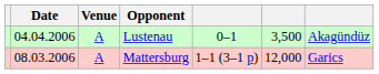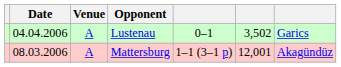 <table class="wikitable" Style="text-align: center">
 <tr>
 <th></th>
 <th>Date</th>
 <th>Venue</th>
 <th>Opponent</th>
 <th></th>
 <th></th>
 <th></th>
 </tr>
 <tr style="background:#cfc">
 <td></td>
 <td>04.04.2006</td>
 <td><a href='#'>A</a></td>
 <td align="left"><a href='#'>Lustenau</a></td>
 <td>0–1</td>
-<td align="right">3,500</td>
-<td align="left"><a href='#'>Akagündüz</a> </td>
+<td align="right">3,502</td>
+<td align="left"><a href='#'>Garics</a> </td>
 </tr>
 <tr style="background:#fcc">
 <td></td>
 <td>08.03.2006</td>
 <td><a href='#'>A</a></td>
 <td align="left"><a href='#'>Mattersburg</a></td>
 <td>1–1 (3–1 <a href='#'>p</a>)</td>
-<td align="right">12,000</td>
-<td align="left"><a href='#'>Garics</a> </td>
+<td align="right">12,001</td>
+<td align="left"><a href='#'>Akagündüz</a> </td>
 </tr>
 </table>
